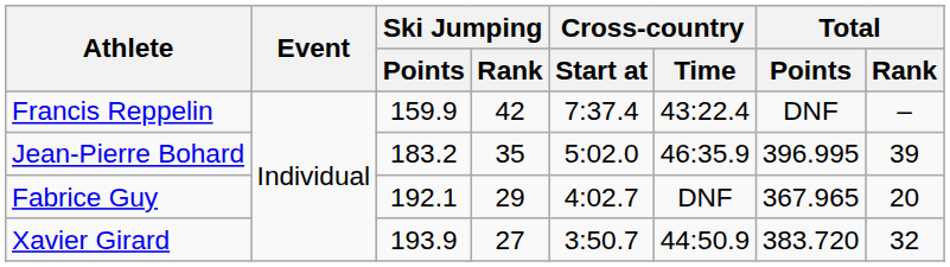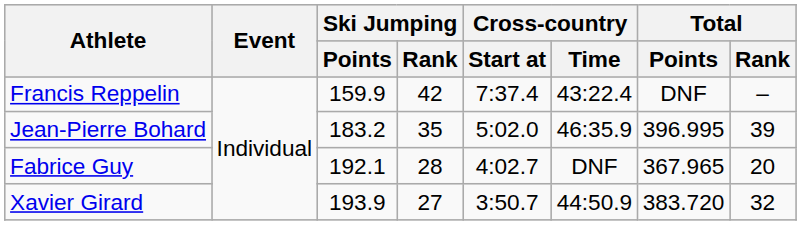 <table class="wikitable" style="font-size:90%">
 <tr>
 <th rowspan="2">Athlete</th>
 <th rowspan="2">Event</th>
 <th colspan="2">Ski Jumping</th>
 <th colspan="2">Cross-country</th>
 <th colspan="2">Total</th>
 </tr>
 <tr>
 <th>Points</th>
 <th>Rank</th>
 <th>Start at</th>
 <th>Time</th>
 <th>Points</th>
 <th>Rank</th>
 </tr>
 <tr>
 <td><a href='#'>Francis Reppelin</a></td>
 <td rowspan="4">Individual</td>
 <td align="center">159.9</td>
 <td align="center">42</td>
 <td align="center">7:37.4</td>
 <td align="center">43:22.4</td>
 <td align="center">DNF</td>
 <td align="center">–</td>
 </tr>
 <tr>
 <td><a href='#'>Jean-Pierre Bohard</a></td>
 <td align="center">183.2</td>
 <td align="center">35</td>
 <td align="center">5:02.0</td>
 <td align="center">46:35.9</td>
 <td align="center">396.995</td>
 <td align="center">39</td>
 </tr>
 <tr>
 <td><a href='#'>Fabrice Guy</a></td>
 <td align="center">192.1</td>
-<td align="center">29</td>
+<td align="center">28</td>
 <td align="center">4:02.7</td>
 <td align="center">DNF</td>
 <td align="center">367.965</td>
 <td align="center">20</td>
 </tr>
 <tr>
 <td><a href='#'>Xavier Girard</a></td>
 <td align="center">193.9</td>
 <td align="center">27</td>
 <td align="center">3:50.7</td>
 <td align="center">44:50.9</td>
 <td align="center">383.720</td>
 <td align="center">32</td>
 </tr>
 </table>
